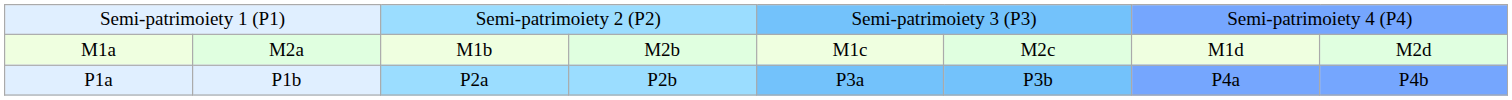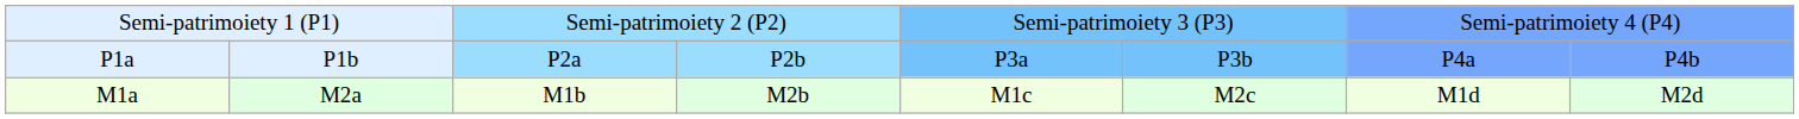 <table class="wikitable" border="1" style="text-align: center; width: 100%">
 <tr>
 <td colspan="2" style="background-color: #e0efff">Semi-patrimoiety 1 (P1)</td>
 <td colspan="2" style="background-color: #9BDDFF">Semi-patrimoiety 2 (P2)</td>
 <td colspan="2" style="background-color: #73C2FB">Semi-patrimoiety 3 (P3)</td>
 <td colspan="2" style="background-color: #75a6fe">Semi-patrimoiety 4 (P4)</td>
+</tr>
+<tr>
+<td style="background-color: #e0efff">P1a</td>
+<td style="background-color: #e0efff">P1b</td>
+<td style="background-color: #9BDDFF">P2a</td>
+<td style="background-color: #9BDDFF">P2b</td>
+<td style="background-color: #73C2FB">P3a</td>
+<td style="background-color: #73C2FB">P3b</td>
+<td style="background-color: #75a6fe">P4a</td>
+<td style="background-color: #75a6fe">P4b</td>
 </tr>
 <tr>
 <td style="background-color: #efffe0">M1a</td>
 <td style="background-color: #e0ffe0">M2a</td>
 <td style="background-color: #efffe0">M1b</td>
 <td style="background-color: #e0ffe0">M2b</td>
 <td style="background-color: #efffe0">M1c</td>
 <td style="background-color: #e0ffe0">M2c</td>
 <td style="background-color: #efffe0">M1d</td>
 <td style="background-color: #e0ffe0">M2d</td>
 </tr>
-<tr>
-<td style="background-color: #e0efff">P1a</td>
-<td style="background-color: #e0efff">P1b</td>
-<td style="background-color: #9BDDFF">P2a</td>
-<td style="background-color: #9BDDFF">P2b</td>
-<td style="background-color: #73C2FB">P3a</td>
-<td style="background-color: #73C2FB">P3b</td>
-<td style="background-color: #75a6fe">P4a</td>
-<td style="background-color: #75a6fe">P4b</td>
-</tr>
 </table>
